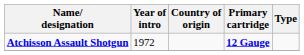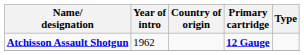 <table class="wikitable sortable" float="bottom">
 <tr>
 <th>Name/<br>designation</th>
 <th>Year of<br>intro</th>
 <th>Country of<br>origin</th>
 <th>Primary<br>cartridge</th>
 <th>Type</th>
 </tr>
 <tr>
 <td><strong><a href='#'>Atchisson Assault Shotgun</a></strong></td>
-<td>1972</td>
+<td>1962</td>
 <td></td>
 <td><strong><a href='#'>12 Gauge</a></strong></td>
 <td></td>
 </tr>
 <tr>
 </tr>
 </table>
